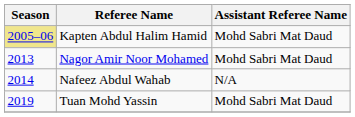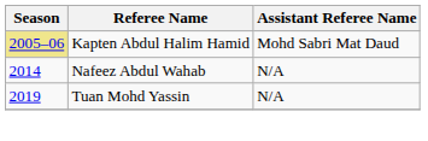 <table class="wikitable" style="font-size: 85%;">
 <tr>
 <th>Season</th>
 <th>Referee Name</th>
 <th>Assistant Referee Name</th>
 </tr>
 <tr>
 <td style="background: khaki;"><a href='#'>2005–06</a></td>
 <td> Kapten Abdul Halim Hamid</td>
 <td> Mohd Sabri Mat Daud</td>
 </tr>
 <tr>
-<td><a href='#'>2013</a></td>
-<td> <a href='#'>Nagor Amir Noor Mohamed</a></td>
-<td> Mohd Sabri Mat Daud</td>
-</tr>
-<tr>
 <td><a href='#'>2014</a></td>
 <td> Nafeez Abdul Wahab</td>
 <td>N/A</td>
 </tr>
 <tr>
 <td><a href='#'>2019</a></td>
 <td> Tuan Mohd Yassin</td>
-<td> Mohd Sabri Mat Daud</td>
+<td>N/A</td>
 </tr>
 <tr>
 </tr>
 </table>
